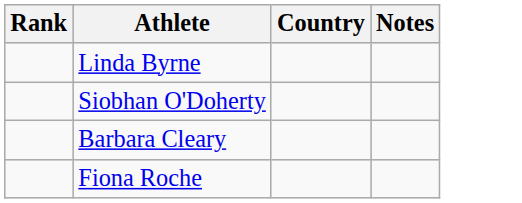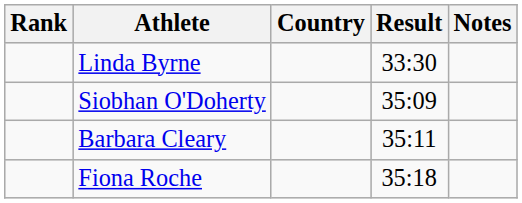 <table class="wikitable sortable" style=text-align:center>
 <tr>
 <th>Rank</th>
 <th>Athlete</th>
 <th>Country</th>
+<th>Result</th>
 <th>Notes</th>
 </tr>
 <tr>
 <td></td>
 <td align=left><a href='#'>Linda Byrne</a></td>
 <td align=left></td>
+<td>33:30</td>
 <td></td>
 </tr>
 <tr>
 <td></td>
 <td align=left><a href='#'>Siobhan O'Doherty</a></td>
 <td align=left></td>
+<td>35:09</td>
 <td></td>
 </tr>
 <tr>
 <td></td>
 <td align=left><a href='#'>Barbara Cleary</a></td>
 <td align=left></td>
+<td>35:11</td>
 <td></td>
 </tr>
 <tr>
 <td></td>
 <td align=left><a href='#'>Fiona Roche</a></td>
 <td align=left></td>
+<td>35:18</td>
 <td></td>
 </tr>
 </table>
